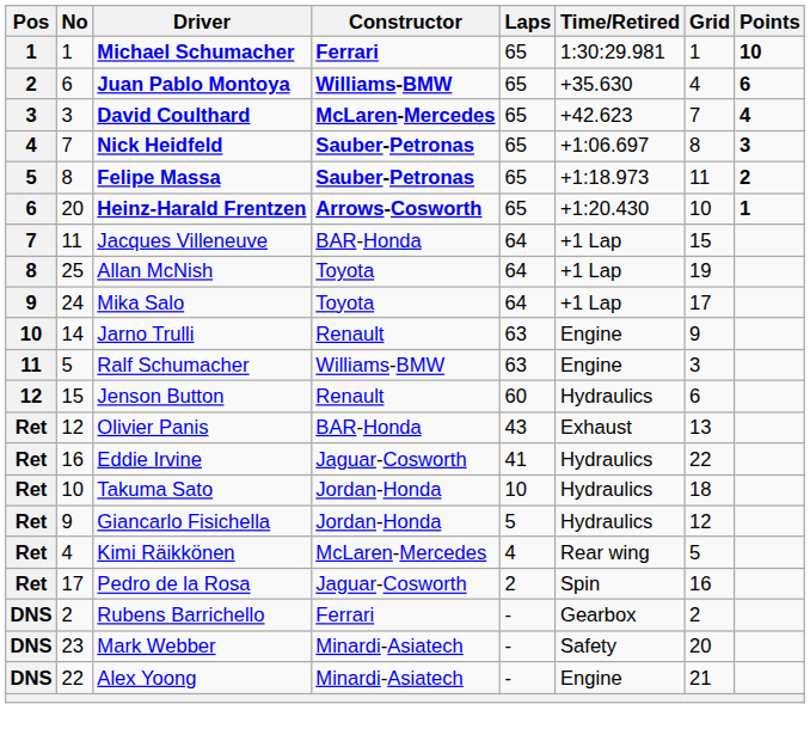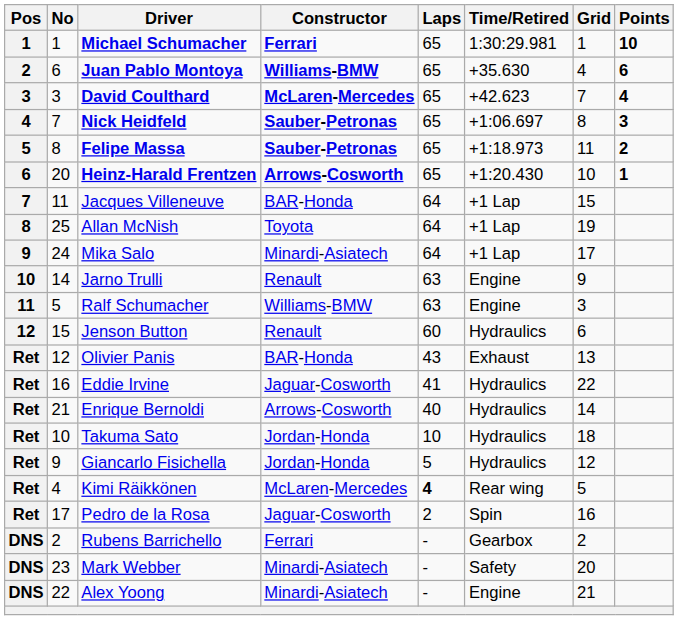 <table class="wikitable" style="font-size: 85%;">
 <tr>
 <th>Pos</th>
 <th>No</th>
 <th>Driver</th>
 <th>Constructor</th>
 <th>Laps</th>
 <th>Time/Retired</th>
 <th>Grid</th>
 <th>Points</th>
 </tr>
 <tr>
 <th>1</th>
 <td>1</td>
 <td> <strong><a href='#'>Michael Schumacher</a></strong></td>
 <td><strong><a href='#'>Ferrari</a></strong></td>
 <td>65</td>
 <td>1:30:29.981</td>
 <td>1</td>
 <td><strong>10</strong></td>
 </tr>
 <tr>
 <th>2</th>
 <td>6</td>
 <td> <strong><a href='#'>Juan Pablo Montoya</a></strong></td>
 <td><strong><a href='#'>Williams</a>-<a href='#'>BMW</a></strong></td>
 <td>65</td>
 <td>+35.630</td>
 <td>4</td>
 <td><strong>6</strong></td>
 </tr>
 <tr>
 <th>3</th>
 <td>3</td>
 <td> <strong><a href='#'>David Coulthard</a></strong></td>
 <td><strong><a href='#'>McLaren</a>-<a href='#'>Mercedes</a></strong></td>
 <td>65</td>
 <td>+42.623</td>
 <td>7</td>
 <td><strong>4</strong></td>
 </tr>
 <tr>
 <th>4</th>
 <td>7</td>
 <td> <strong><a href='#'>Nick Heidfeld</a></strong></td>
 <td><strong><a href='#'>Sauber</a>-<a href='#'>Petronas</a></strong></td>
 <td>65</td>
 <td>+1:06.697</td>
 <td>8</td>
 <td><strong>3</strong></td>
 </tr>
 <tr>
 <th>5</th>
 <td>8</td>
 <td> <strong><a href='#'>Felipe Massa</a></strong></td>
 <td><strong><a href='#'>Sauber</a>-<a href='#'>Petronas</a></strong></td>
 <td>65</td>
 <td>+1:18.973</td>
 <td>11</td>
 <td><strong>2</strong></td>
 </tr>
 <tr>
 <th>6</th>
 <td>20</td>
 <td> <strong><a href='#'>Heinz-Harald Frentzen</a></strong></td>
 <td><strong><a href='#'>Arrows</a>-<a href='#'>Cosworth</a></strong></td>
 <td>65</td>
 <td>+1:20.430</td>
 <td>10</td>
 <td><strong>1</strong></td>
 </tr>
 <tr>
 <th>7</th>
 <td>11</td>
 <td> <a href='#'>Jacques Villeneuve</a></td>
 <td><a href='#'>BAR</a>-<a href='#'>Honda</a></td>
 <td>64</td>
 <td>+1 Lap</td>
 <td>15</td>
 <td> </td>
 </tr>
 <tr>
 <th>8</th>
 <td>25</td>
 <td> <a href='#'>Allan McNish</a></td>
 <td><a href='#'>Toyota</a></td>
 <td>64</td>
 <td>+1 Lap</td>
 <td>19</td>
 <td> </td>
 </tr>
 <tr>
 <th>9</th>
 <td>24</td>
 <td> <a href='#'>Mika Salo</a></td>
-<td><a href='#'>Toyota</a></td>
+<td><a href='#'>Minardi</a>-<a href='#'>Asiatech</a></td>
 <td>64</td>
 <td>+1 Lap</td>
 <td>17</td>
 <td> </td>
 </tr>
 <tr>
 <th>10</th>
 <td>14</td>
 <td> <a href='#'>Jarno Trulli</a></td>
 <td><a href='#'>Renault</a></td>
 <td>63</td>
 <td>Engine</td>
 <td>9</td>
 <td> </td>
 </tr>
 <tr>
 <th>11</th>
 <td>5</td>
 <td> <a href='#'>Ralf Schumacher</a></td>
 <td><a href='#'>Williams</a>-<a href='#'>BMW</a></td>
 <td>63</td>
 <td>Engine</td>
 <td>3</td>
 <td> </td>
 </tr>
 <tr>
 <th>12</th>
 <td>15</td>
 <td> <a href='#'>Jenson Button</a></td>
 <td><a href='#'>Renault</a></td>
 <td>60</td>
 <td>Hydraulics</td>
 <td>6</td>
 <td> </td>
 </tr>
 <tr>
 <th>Ret</th>
 <td>12</td>
 <td> <a href='#'>Olivier Panis</a></td>
 <td><a href='#'>BAR</a>-<a href='#'>Honda</a></td>
 <td>43</td>
 <td>Exhaust</td>
 <td>13</td>
 <td> </td>
 </tr>
 <tr>
 <th>Ret</th>
 <td>16</td>
 <td> <a href='#'>Eddie Irvine</a></td>
 <td><a href='#'>Jaguar</a>-<a href='#'>Cosworth</a></td>
 <td>41</td>
 <td>Hydraulics</td>
 <td>22</td>
 <td> </td>
 </tr>
 <tr>
 <th>Ret</th>
+<td>21</td>
+<td> <a href='#'>Enrique Bernoldi</a></td>
+<td><a href='#'>Arrows</a>-<a href='#'>Cosworth</a></td>
+<td>40</td>
+<td>Hydraulics</td>
+<td>14</td>
+<td> </td>
+</tr>
+<tr>
+<th>Ret</th>
 <td>10</td>
 <td> <a href='#'>Takuma Sato</a></td>
 <td><a href='#'>Jordan</a>-<a href='#'>Honda</a></td>
 <td>10</td>
 <td>Hydraulics</td>
 <td>18</td>
 <td> </td>
 </tr>
 <tr>
 <th>Ret</th>
 <td>9</td>
 <td> <a href='#'>Giancarlo Fisichella</a></td>
 <td><a href='#'>Jordan</a>-<a href='#'>Honda</a></td>
 <td>5</td>
 <td>Hydraulics</td>
 <td>12</td>
 <td> </td>
 </tr>
 <tr>
 <th>Ret</th>
 <td>4</td>
 <td> <a href='#'>Kimi Räikkönen</a></td>
 <td><a href='#'>McLaren</a>-<a href='#'>Mercedes</a></td>
-<td>4</td>
+<td><strong>4</strong></td>
 <td>Rear wing</td>
 <td>5</td>
 <td> </td>
 </tr>
 <tr>
 <th>Ret</th>
 <td>17</td>
 <td> <a href='#'>Pedro de la Rosa</a></td>
 <td><a href='#'>Jaguar</a>-<a href='#'>Cosworth</a></td>
 <td>2</td>
 <td>Spin</td>
 <td>16</td>
 <td> </td>
 </tr>
 <tr>
 <th>DNS</th>
 <td>2</td>
 <td> <a href='#'>Rubens Barrichello</a></td>
 <td><a href='#'>Ferrari</a></td>
 <td>-</td>
 <td>Gearbox</td>
 <td>2</td>
 <td> </td>
 </tr>
 <tr>
 <th>DNS</th>
 <td>23</td>
 <td> <a href='#'>Mark Webber</a></td>
 <td><a href='#'>Minardi</a>-<a href='#'>Asiatech</a></td>
 <td>-</td>
 <td>Safety</td>
 <td>20</td>
 <td> </td>
 </tr>
 <tr>
 <th>DNS</th>
 <td>22</td>
 <td> <a href='#'>Alex Yoong</a></td>
 <td><a href='#'>Minardi</a>-<a href='#'>Asiatech</a></td>
 <td>-</td>
 <td>Engine</td>
 <td>21</td>
 <td> </td>
 </tr>
 <tr>
 <th colspan="8"></th>
 </tr>
 </table>
